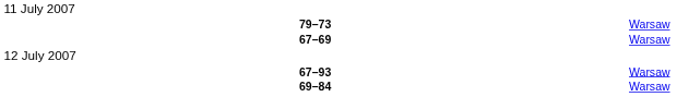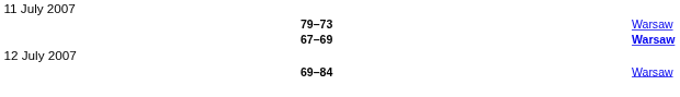 <table style="width:100%;" cellspacing="1">
 <tr>
 <th width=25%></th>
 <th width=3%></th>
 <th width=6%></th>
 <th width=3%></th>
 <th width=25%></th>
 </tr>
 <tr>
 <td>11 July 2007</td>
 </tr>
 <tr style=font-size:90%>
 <td align=right><strong></strong></td>
 <td></td>
 <td align=center><strong>79–73</strong></td>
 <td></td>
 <td><strong></strong></td>
 <td><a href='#'>Warsaw</a></td>
 </tr>
 <tr style=font-size:90%>
 <td align=right><strong></strong></td>
 <td></td>
 <td align=center><strong>67–69</strong></td>
 <td></td>
 <td><strong></strong></td>
-<td><a href='#'>Warsaw</a></td>
+<td><strong><a href='#'>Warsaw</a></strong></td>
 </tr>
 <tr>
 <td>12 July 2007</td>
-</tr>
-<tr style=font-size:90%>
-<td align=right><strong></strong></td>
-<td></td>
-<td align=center><strong>67–93</strong></td>
-<td></td>
-<td><strong></strong></td>
-<td><a href='#'>Warsaw</a></td>
 </tr>
 <tr style=font-size:90%>
 <td align=right><strong></strong></td>
 <td></td>
 <td align=center><strong>69–84</strong></td>
 <td></td>
 <td><strong></strong></td>
 <td><a href='#'>Warsaw</a></td>
 </tr>
 </table>
